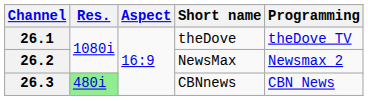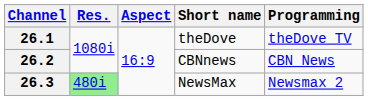 <table class="wikitable">
 <tr>
 <th scope = "col"><a href='#'>Channel</a></th>
 <th scope = "col"><a href='#'>Res.</a></th>
 <th scope = "col"><a href='#'>Aspect</a></th>
 <th scope = "col">Short name</th>
 <th scope = "col">Programming</th>
 </tr>
 <tr>
 <th scope = "col">26.1</th>
 <td rowspan=2><a href='#'>1080i</a></td>
 <td rowspan=3><a href='#'>16:9</a></td>
 <td>theDove</td>
 <td><a href='#'>theDove TV</a></td>
 </tr>
 <tr>
 <th scope = "col">26.2</th>
-<td>NewsMax</td>
-<td><a href='#'>Newsmax 2</a></td>
+<td>CBNnews</td>
+<td><a href='#'>CBN News</a></td>
 </tr>
 <tr>
 <th scope = "col">26.3</th>
 <td style="background: lightgreen;"><a href='#'>480i</a></td>
-<td>CBNnews</td>
-<td><a href='#'>CBN News</a></td>
+<td>NewsMax</td>
+<td><a href='#'>Newsmax 2</a></td>
 </tr>
 </table>
